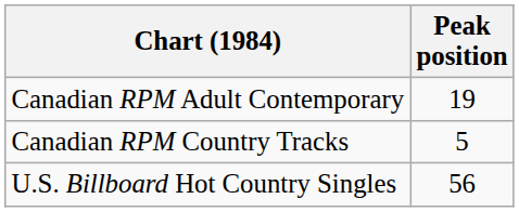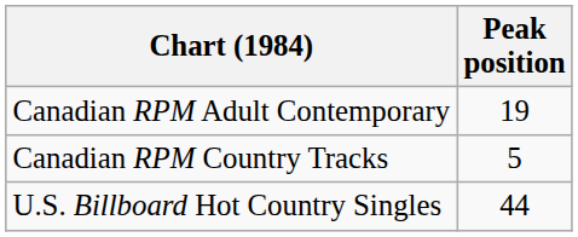 <table class="wikitable">
 <tr>
 <th align="center">Chart (1984)</th>
 <th align="center">Peak<br>position</th>
 </tr>
 <tr>
 <td align="left">Canadian <em>RPM</em> Adult Contemporary</td>
 <td align="center">19</td>
 </tr>
 <tr>
 <td align="left">Canadian <em>RPM</em> Country Tracks</td>
 <td align="center">5</td>
 </tr>
 <tr>
 <td align="left">U.S. <em>Billboard</em> Hot Country Singles</td>
-<td align="center">56</td>
+<td align="center">44</td>
 </tr>
 </table>
